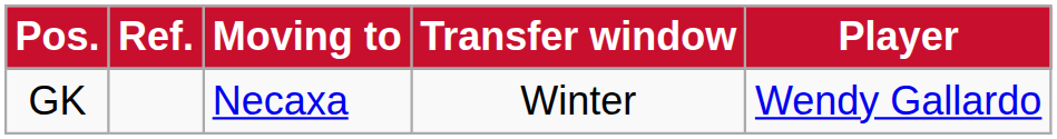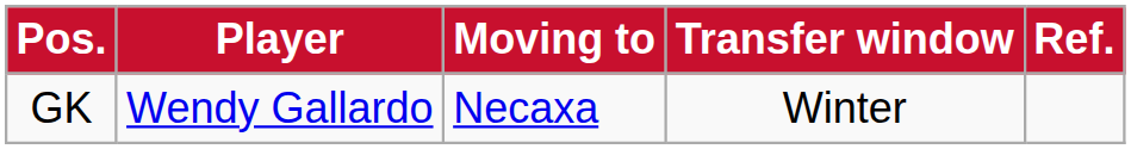 <table class="wikitable sortable" style="text-align:center;">
 <tr>
 <th style=background-color:#C8102E;color:#FFFFFF>Pos.</th>
-<th style=background-color:#C8102E;color:#FFFFFF>Ref.</th>
+<th style=background-color:#C8102E;color:#FFFFFF>Player</th>
 <th style=background-color:#C8102E;color:#FFFFFF>Moving to</th>
 <th style=background-color:#C8102E;color:#FFFFFF>Transfer window</th>
-<th style=background-color:#C8102E;color:#FFFFFF>Player</th>
+<th style=background-color:#C8102E;color:#FFFFFF>Ref.</th>
 </tr>
 <tr>
 <td>GK</td>
-<td></td>
+<td align=left> <a href='#'>Wendy Gallardo</a></td>
 <td align=left><a href='#'>Necaxa</a></td>
 <td>Winter</td>
-<td align=left> <a href='#'>Wendy Gallardo</a></td>
+<td></td>
 </tr>
 </table>
